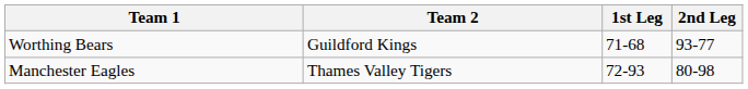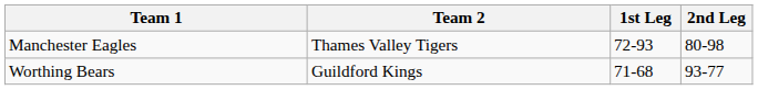 <table class="wikitable" style="font-size: 100%">
 <tr>
 <th width=280>Team 1</th>
 <th width=280>Team 2</th>
 <th width=60>1st Leg</th>
 <th width=60>2nd Leg</th>
 </tr>
 <tr>
+<td>Manchester Eagles</td>
+<td>Thames Valley Tigers</td>
+<td>72-93</td>
+<td>80-98</td>
+</tr>
+<tr>
 <td>Worthing Bears</td>
 <td>Guildford Kings</td>
 <td>71-68</td>
 <td>93-77</td>
 </tr>
-<tr>
-<td>Manchester Eagles</td>
-<td>Thames Valley Tigers</td>
-<td>72-93</td>
-<td>80-98</td>
-</tr>
 </table>
